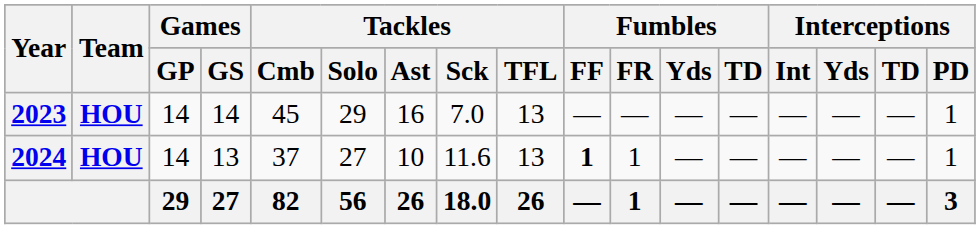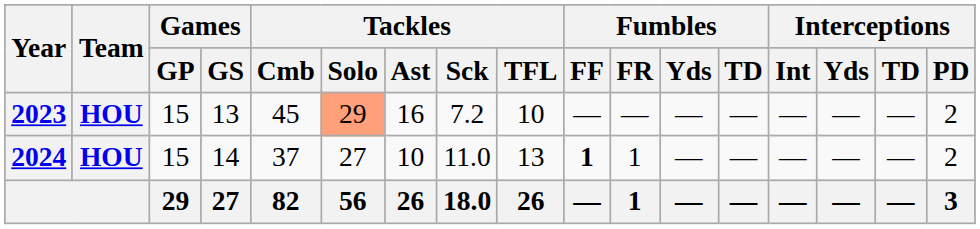 <table class="wikitable" style="text-align:center;">
 <tr>
 <th rowspan="2">Year</th>
 <th rowspan="2">Team</th>
 <th colspan="2">Games</th>
 <th colspan="5">Tackles</th>
 <th colspan="4">Fumbles</th>
 <th colspan="4">Interceptions</th>
 </tr>
 <tr>
 <th>GP</th>
 <th>GS</th>
 <th>Cmb</th>
 <th>Solo</th>
 <th>Ast</th>
 <th>Sck</th>
 <th>TFL</th>
 <th>FF</th>
 <th>FR</th>
 <th>Yds</th>
 <th>TD</th>
 <th>Int</th>
 <th>Yds</th>
 <th>TD</th>
 <th>PD</th>
 </tr>
 <tr>
 <th><a href='#'>2023</a></th>
 <th><a href='#'>HOU</a></th>
-<td>14</td>
-<td>14</td>
+<td>15</td>
+<td>13</td>
 <td>45</td>
-<td>29</td>
+<td style="background: lightsalmon;">29</td>
 <td>16</td>
-<td>7.0</td>
-<td>13</td>
+<td>7.2</td>
+<td>10</td>
 <td>—</td>
 <td>—</td>
 <td>—</td>
 <td>—</td>
 <td>—</td>
 <td>—</td>
 <td>—</td>
-<td>1</td>
+<td>2</td>
 </tr>
 <tr>
 <th><a href='#'>2024</a></th>
 <th><a href='#'>HOU</a></th>
+<td>15</td>
 <td>14</td>
-<td>13</td>
 <td>37</td>
 <td>27</td>
 <td>10</td>
-<td>11.6</td>
+<td>11.0</td>
 <td>13</td>
 <td><strong>1</strong></td>
 <td>1</td>
 <td>—</td>
 <td>—</td>
 <td>—</td>
 <td>—</td>
 <td>—</td>
-<td>1</td>
+<td>2</td>
 </tr>
 <tr>
 <th colspan="2"></th>
 <th>29</th>
 <th>27</th>
 <th>82</th>
 <th>56</th>
 <th>26</th>
 <th>18.0</th>
 <th>26</th>
 <th>—</th>
 <th>1</th>
 <th>—</th>
 <th>—</th>
 <th>—</th>
 <th>—</th>
 <th>—</th>
 <th>3</th>
 </tr>
 </table>
